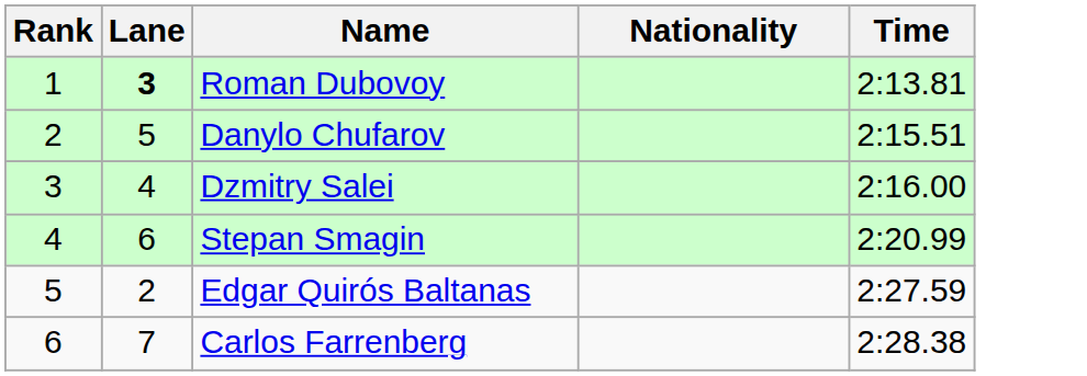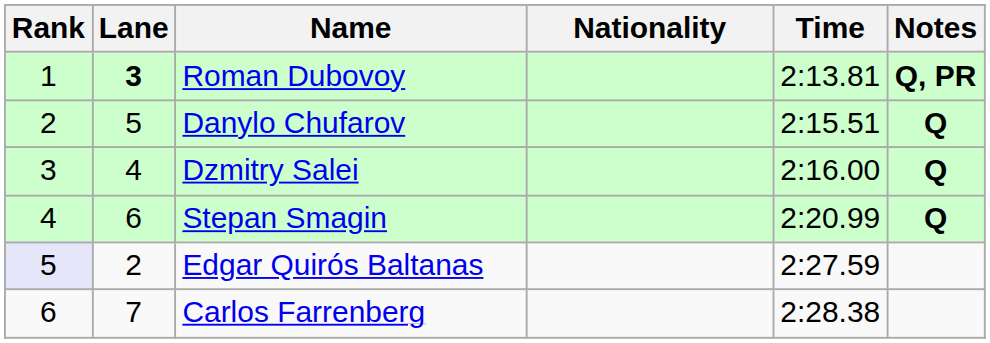 <table class="wikitable sortable" style="text-align:center">
 <tr>
 <th>Rank</th>
 <th>Lane</th>
 <th style="width:180px">Name</th>
 <th style="width:125px">Nationality</th>
 <th>Time</th>
+<th>Notes</th>
 </tr>
 <tr style="background:#cfc;">
 <td>1</td>
 <td><strong>3</strong></td>
 <td style="text-align:left;"><a href='#'>Roman Dubovoy</a></td>
 <td style="text-align:left;"></td>
 <td>2:13.81</td>
+<td><strong>Q, PR</strong></td>
 </tr>
 <tr style="background:#cfc;">
 <td>2</td>
 <td>5</td>
 <td style="text-align:left;"><a href='#'>Danylo Chufarov</a></td>
 <td style="text-align:left;"></td>
 <td>2:15.51</td>
+<td><strong>Q</strong></td>
 </tr>
 <tr style="background:#cfc;">
 <td>3</td>
 <td>4</td>
 <td style="text-align:left;"><a href='#'>Dzmitry Salei</a></td>
 <td style="text-align:left;"></td>
 <td>2:16.00</td>
+<td><strong>Q</strong></td>
 </tr>
 <tr style="background:#cfc;">
 <td>4</td>
 <td>6</td>
 <td style="text-align:left;"><a href='#'>Stepan Smagin</a></td>
 <td style="text-align:left;"></td>
 <td>2:20.99</td>
+<td><strong>Q</strong></td>
 </tr>
 <tr>
-<td>5</td>
+<td style="background: lavender;">5</td>
 <td>2</td>
 <td style="text-align:left;"><a href='#'>Edgar Quirós Baltanas</a></td>
 <td style="text-align:left;"></td>
 <td>2:27.59</td>
+<td></td>
 </tr>
 <tr>
 <td>6</td>
 <td>7</td>
 <td style="text-align:left;"><a href='#'>Carlos Farrenberg</a></td>
 <td style="text-align:left;"></td>
 <td>2:28.38</td>
+<td></td>
 </tr>
 </table>
